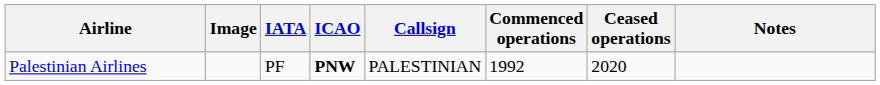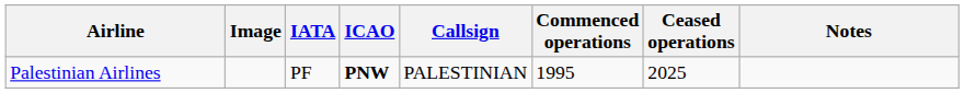 <table class="wikitable sortable" style="border-collapse:collapse; margin:auto;" border="1" cellpadding="3">
 <tr valign="middle">
 <th style="width:175px;">Airline</th>
 <th>Image</th>
 <th><a href='#'>IATA</a></th>
 <th><a href='#'>ICAO</a></th>
 <th><a href='#'>Callsign</a></th>
 <th>Commenced<br>operations</th>
 <th>Ceased<br>operations</th>
 <th style="width:175px;">Notes</th>
 </tr>
 <tr>
 <td><a href='#'>Palestinian Airlines</a></td>
 <td></td>
 <td>PF</td>
 <td><strong>PNW</strong></td>
 <td>PALESTINIAN</td>
-<td>1992</td>
-<td>2020</td>
+<td>1995</td>
+<td>2025</td>
 <td></td>
 </tr>
 </table>
